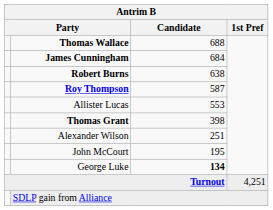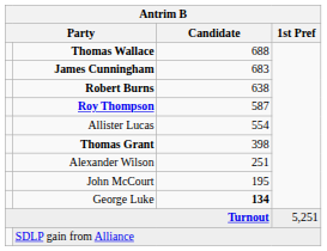 <table class="wikitable">
 <tr>
 <th colspan="4" align="center">Antrim B</th>
 </tr>
 <tr>
 <th colspan="2" align="center" width=200>Party</th>
 <th width=150>Candidate</th>
 <th width=60>1st Pref</th>
 </tr>
 <tr>
 <td></td>
 <td align="right"><strong>Thomas Wallace</strong></td>
 <td align="right">688</td>
 </tr>
 <tr>
 <td></td>
 <td align="right"><strong>James Cunningham</strong></td>
-<td align="right">684</td>
+<td align="right">683</td>
 </tr>
 <tr>
 <td></td>
 <td align="right"><strong>Robert Burns</strong></td>
 <td align="right">638</td>
 </tr>
 <tr>
 <td></td>
 <td align="right"><strong><a href='#'>Roy Thompson</a></strong></td>
 <td align="right">587</td>
 </tr>
 <tr>
 <td></td>
 <td align="right">Allister Lucas</td>
-<td align="right">553</td>
+<td align="right">554</td>
 </tr>
 <tr>
 <td></td>
 <td align="right"><strong>Thomas Grant</strong></td>
 <td align="right">398</td>
 </tr>
 <tr>
 <td></td>
 <td align="right">Alexander Wilson</td>
 <td align="right">251</td>
 </tr>
 <tr>
 <td></td>
 <td align="right">John McCourt</td>
 <td align="right">195</td>
 </tr>
 <tr>
 <td></td>
 <td align="right">George Luke</td>
 <td align="right"><strong>134</strong></td>
 </tr>
 <tr bgcolor="EEEEEE">
 <td colspan=3 align="right"><strong><a href='#'>Turnout</a></strong></td>
-<td align="right">4,251</td>
+<td align="right">5,251</td>
 </tr>
 <tr>
 <td bgcolor=></td>
 <td colspan=3 bgcolor="EEEEEE"><a href='#'>SDLP</a> gain from <a href='#'>Alliance</a></td>
 </tr>
 </table>
